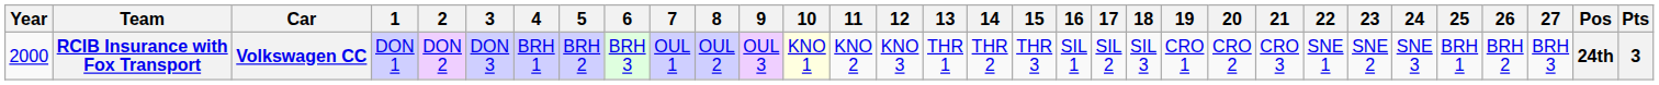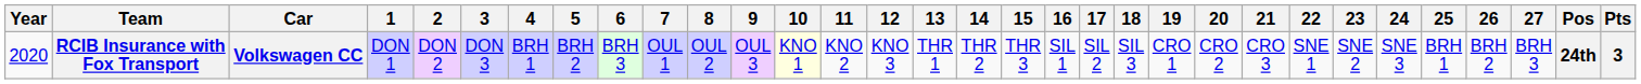 <table class="wikitable" style="text-align:center; font-size:85%">
 <tr>
 <th>Year</th>
 <th>Team</th>
 <th>Car</th>
 <th>1</th>
 <th>2</th>
 <th>3</th>
 <th>4</th>
 <th>5</th>
 <th>6</th>
 <th>7</th>
 <th>8</th>
 <th>9</th>
 <th>10</th>
 <th>11</th>
 <th>12</th>
 <th>13</th>
 <th>14</th>
 <th>15</th>
 <th>16</th>
 <th>17</th>
 <th>18</th>
 <th>19</th>
 <th>20</th>
 <th>21</th>
 <th>22</th>
 <th>23</th>
 <th>24</th>
 <th>25</th>
 <th>26</th>
 <th>27</th>
 <th>Pos</th>
 <th>Pts</th>
 </tr>
 <tr>
-<td><a href='#'>2000</a></td>
+<td><a href='#'>2020</a></td>
 <th nowrap><a href='#'>RCIB Insurance with<br>Fox Transport</a></th>
 <th nowrap><a href='#'>Volkswagen CC</a></th>
 <td style="background:#CFCFFF;"><a href='#'>DON<br>1</a><br></td>
 <td style="background:#EFCFFF;"><a href='#'>DON<br>2</a><br></td>
 <td style="background:#CFCFFF;"><a href='#'>DON<br>3</a><br></td>
 <td style="background:#CFCFFF;"><a href='#'>BRH<br>1</a><br></td>
 <td style="background:#CFCFFF;"><a href='#'>BRH<br>2</a><br></td>
 <td style="background:#DFFFDF;"><a href='#'>BRH<br>3</a><br></td>
 <td style="background:#CFCFFF;"><a href='#'>OUL<br>1</a><br></td>
 <td style="background:#CFCFFF;"><a href='#'>OUL<br>2</a><br></td>
 <td style="background:#EFCFFF;"><a href='#'>OUL<br>3</a><br></td>
 <td style="background: lightyellow;"><a href='#'>KNO<br>1</a></td>
 <td><a href='#'>KNO<br>2</a></td>
 <td><a href='#'>KNO<br>3</a></td>
 <td><a href='#'>THR<br>1</a></td>
 <td><a href='#'>THR<br>2</a></td>
 <td><a href='#'>THR<br>3</a></td>
 <td><a href='#'>SIL<br>1</a></td>
 <td><a href='#'>SIL<br>2</a></td>
 <td><a href='#'>SIL<br>3</a></td>
 <td><a href='#'>CRO<br>1</a></td>
 <td><a href='#'>CRO<br>2</a></td>
 <td><a href='#'>CRO<br>3</a></td>
 <td><a href='#'>SNE<br>1</a></td>
 <td><a href='#'>SNE<br>2</a></td>
 <td><a href='#'>SNE<br>3</a></td>
 <td><a href='#'>BRH<br>1</a></td>
 <td><a href='#'>BRH<br>2</a></td>
 <td><a href='#'>BRH<br>3</a></td>
 <th>24th</th>
 <th>3</th>
 </tr>
 </table>
